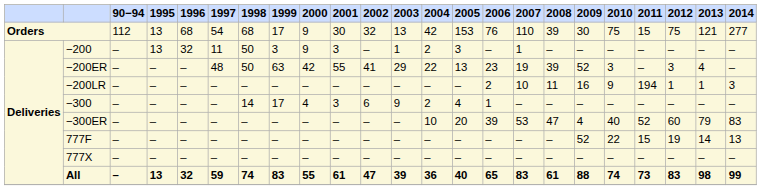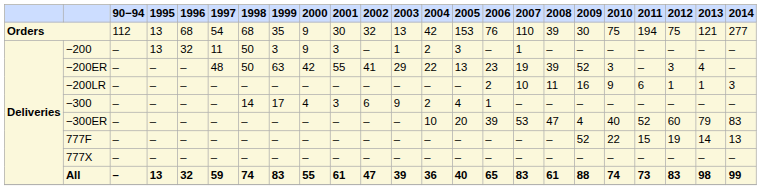 <table class="wikitable" style="margin:1em 1em 1em 300; border:1px #aaa solid;  background:#fbf8db;">
 <tr style="font-weight:bold; background:#ccddff; padding:0.4em;">
 <td></td>
 <td></td>
 <td>90−94</td>
 <td>1995</td>
 <td>1996</td>
 <td>1997</td>
 <td>1998</td>
 <td>1999</td>
 <td>2000</td>
 <td>2001</td>
 <td>2002</td>
 <td>2003</td>
 <td>2004</td>
 <td>2005</td>
 <td>2006</td>
 <td>2007</td>
 <td>2008</td>
 <td>2009</td>
 <td>2010</td>
 <td>2011</td>
 <td>2012</td>
 <td>2013</td>
 <td>2014</td>
 </tr>
 <tr>
 <td colspan="2"><strong>Orders</strong></td>
 <td>112</td>
 <td>13</td>
 <td>68</td>
 <td>54</td>
 <td>68</td>
-<td>17</td>
+<td>35</td>
 <td>9</td>
 <td>30</td>
 <td>32</td>
 <td>13</td>
 <td>42</td>
 <td>153</td>
 <td>76</td>
 <td>110</td>
 <td>39</td>
 <td>30</td>
 <td>75</td>
-<td>15</td>
+<td>194</td>
 <td>75</td>
 <td>121</td>
 <td>277</td>
 </tr>
 <tr>
 <td rowspan="8"><strong>Deliveries</strong></td>
 <td>−200</td>
 <td>–</td>
 <td>13</td>
 <td>32</td>
 <td>11</td>
 <td>50</td>
 <td>3</td>
 <td>9</td>
 <td>3</td>
 <td>–</td>
 <td>1</td>
 <td>2</td>
 <td>3</td>
 <td>–</td>
 <td>1</td>
 <td>–</td>
 <td>–</td>
 <td>–</td>
 <td>–</td>
 <td>–</td>
 <td>–</td>
 <td>–</td>
 </tr>
 <tr>
 <td>−200ER</td>
 <td>–</td>
 <td>–</td>
 <td>–</td>
 <td>48</td>
 <td>50</td>
 <td>63</td>
 <td>42</td>
 <td>55</td>
 <td>41</td>
 <td>29</td>
 <td>22</td>
 <td>13</td>
 <td>23</td>
 <td>19</td>
 <td>39</td>
 <td>52</td>
 <td>3</td>
 <td>–</td>
 <td>3</td>
 <td>4</td>
 <td>–</td>
 </tr>
 <tr>
 <td>−200LR</td>
 <td>–</td>
 <td>–</td>
 <td>–</td>
 <td>–</td>
 <td>–</td>
 <td>–</td>
 <td>–</td>
 <td>–</td>
 <td>–</td>
 <td>–</td>
 <td>–</td>
 <td>–</td>
 <td>2</td>
 <td>10</td>
 <td>11</td>
 <td>16</td>
 <td>9</td>
-<td>194</td>
+<td>6</td>
 <td>1</td>
 <td>1</td>
 <td>3</td>
 </tr>
 <tr>
 <td>−300</td>
 <td>–</td>
 <td>–</td>
 <td>–</td>
 <td>–</td>
 <td>14</td>
 <td>17</td>
 <td>4</td>
 <td>3</td>
 <td>6</td>
 <td>9</td>
 <td>2</td>
 <td>4</td>
 <td>1</td>
 <td>–</td>
 <td>–</td>
 <td>–</td>
 <td>–</td>
 <td>–</td>
 <td>–</td>
 <td>–</td>
 <td>–</td>
 </tr>
 <tr>
 <td>−300ER</td>
 <td>–</td>
 <td>–</td>
 <td>–</td>
 <td>–</td>
 <td>–</td>
 <td>–</td>
 <td>–</td>
 <td>–</td>
 <td>–</td>
 <td>–</td>
 <td>10</td>
 <td>20</td>
 <td>39</td>
 <td>53</td>
 <td>47</td>
 <td>4</td>
 <td>40</td>
 <td>52</td>
 <td>60</td>
 <td>79</td>
 <td>83</td>
 </tr>
 <tr>
 <td>777F</td>
 <td>–</td>
 <td>–</td>
 <td>–</td>
 <td>–</td>
 <td>–</td>
 <td>–</td>
 <td>–</td>
 <td>–</td>
 <td>–</td>
 <td>–</td>
 <td>–</td>
 <td>–</td>
 <td>–</td>
 <td>–</td>
 <td>–</td>
 <td>52</td>
 <td>22</td>
 <td>15</td>
 <td>19</td>
 <td>14</td>
 <td>13</td>
 </tr>
 <tr>
 <td>777X</td>
 <td>–</td>
 <td>–</td>
 <td>–</td>
 <td>–</td>
 <td>–</td>
 <td>–</td>
 <td>–</td>
 <td>–</td>
 <td>–</td>
 <td>–</td>
 <td>–</td>
 <td>–</td>
 <td>–</td>
 <td>–</td>
 <td>–</td>
 <td>–</td>
 <td>–</td>
 <td>–</td>
 <td>–</td>
 <td>–</td>
 <td>–</td>
 </tr>
 <tr>
 <td><strong>All</strong></td>
 <td><strong>–</strong></td>
 <td><strong>13</strong></td>
 <td><strong>32</strong></td>
 <td><strong>59</strong></td>
 <td><strong>74</strong></td>
 <td><strong>83</strong></td>
 <td><strong>55</strong></td>
 <td><strong>61</strong></td>
 <td><strong>47</strong></td>
 <td><strong>39</strong></td>
 <td><strong>36</strong></td>
 <td><strong>40</strong></td>
 <td><strong>65</strong></td>
 <td><strong>83</strong></td>
 <td><strong>61</strong></td>
 <td><strong>88</strong></td>
 <td><strong>74</strong></td>
 <td><strong>73</strong></td>
 <td><strong>83</strong></td>
 <td><strong>98</strong></td>
 <td><strong>99</strong></td>
 </tr>
 <tr>
 </tr>
 </table>
